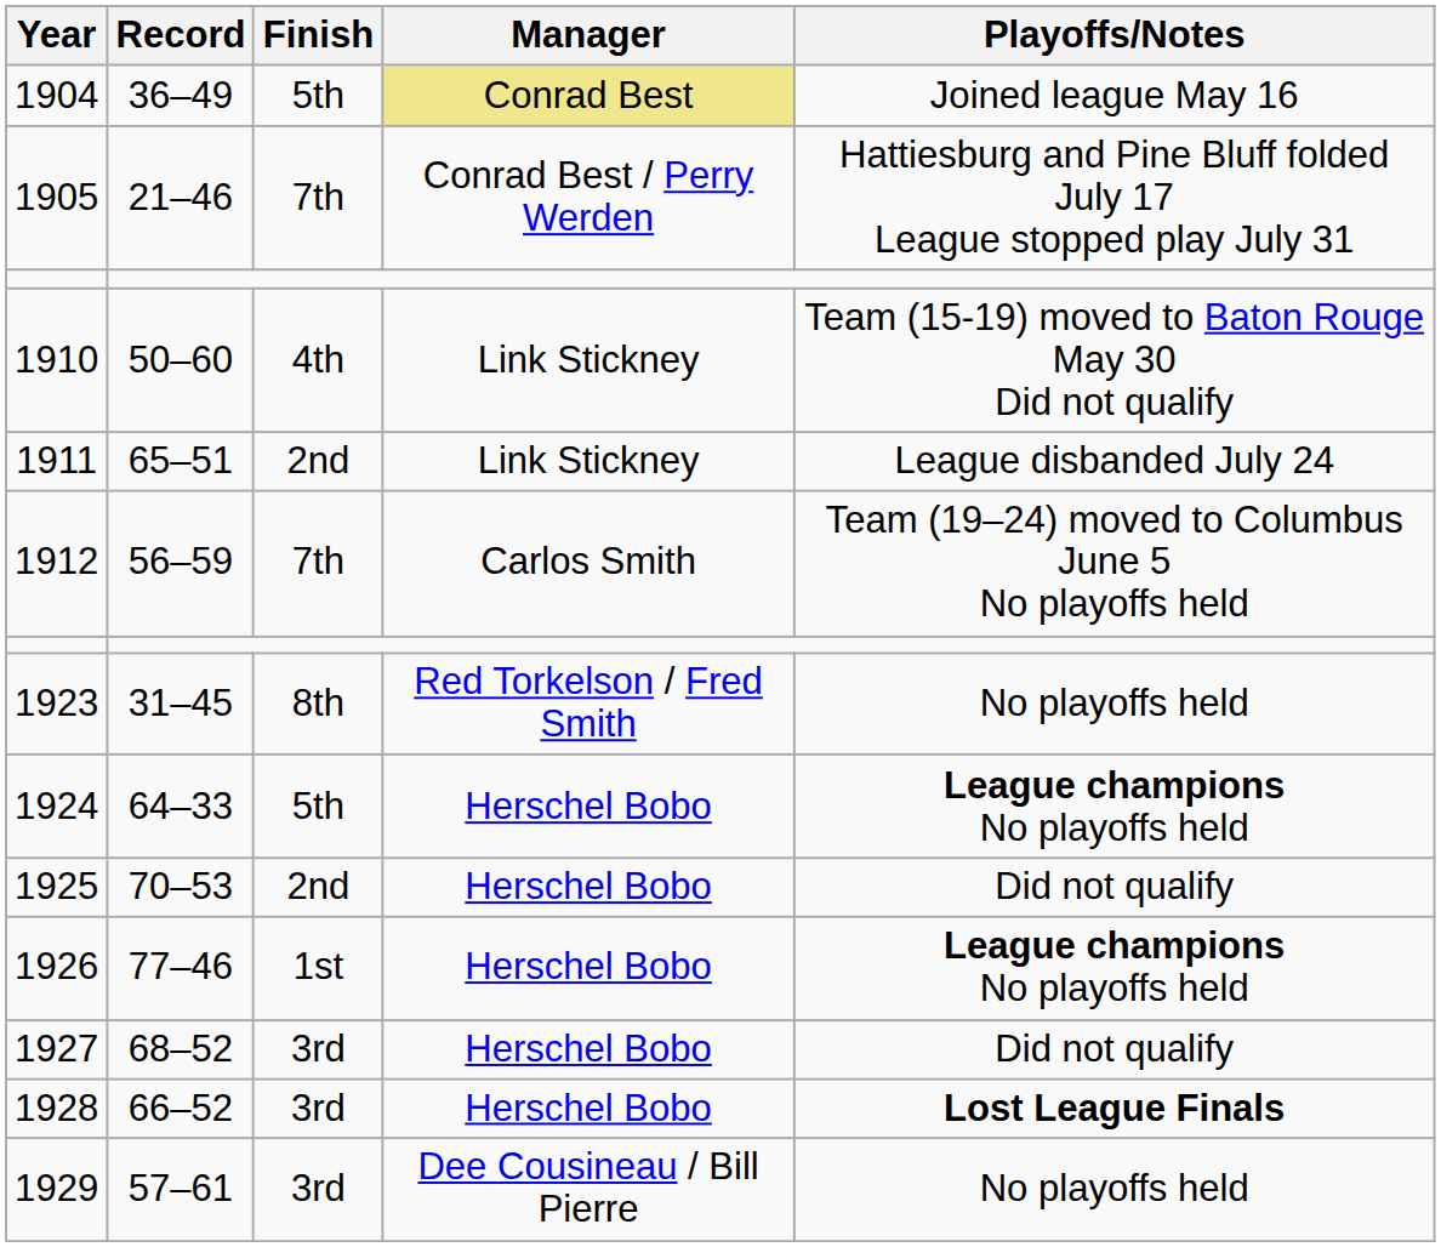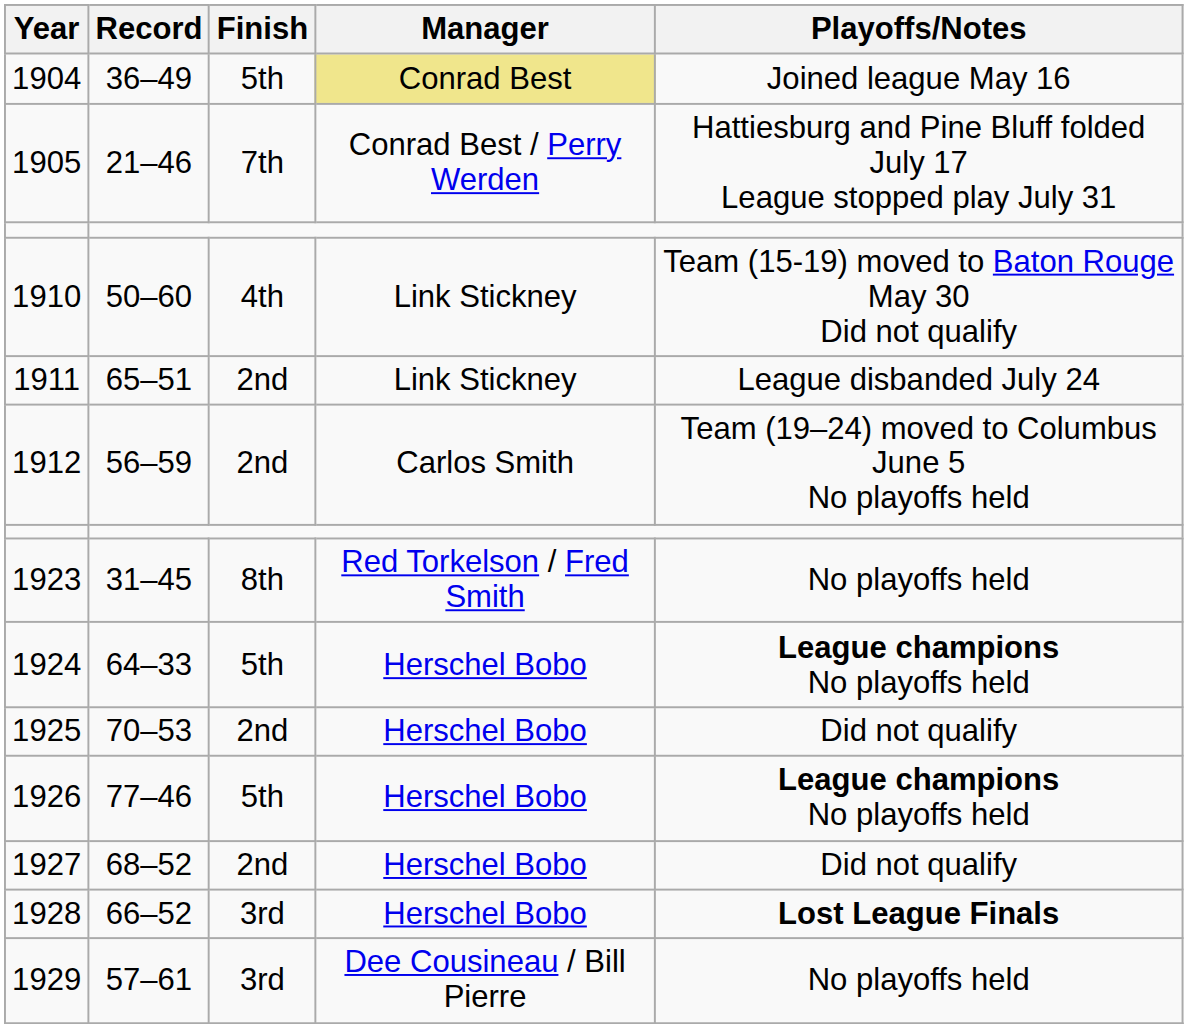 <table class="wikitable">
 <tr style="background: #F2F2F2;">
 <th>Year</th>
 <th>Record</th>
 <th>Finish</th>
 <th>Manager</th>
 <th>Playoffs/Notes</th>
 </tr>
 <tr align=center>
 <td>1904</td>
 <td>36–49</td>
 <td>5th</td>
 <td style="background: khaki;">Conrad Best</td>
 <td>Joined league May 16</td>
 </tr>
 <tr align=center>
 <td>1905</td>
 <td>21–46</td>
 <td>7th</td>
 <td>Conrad Best / <a href='#'>Perry Werden</a></td>
 <td>Hattiesburg and Pine Bluff folded July 17<br>League stopped play July 31</td>
 </tr>
 <tr align=center>
 <td></td>
 </tr>
 <tr align=center>
 <td>1910</td>
 <td>50–60</td>
 <td>4th</td>
 <td>Link Stickney</td>
 <td>Team (15-19) moved to <a href='#'>Baton Rouge</a> May 30<br>Did not qualify</td>
 </tr>
 <tr align=center>
 <td>1911</td>
 <td>65–51</td>
 <td>2nd</td>
 <td>Link Stickney</td>
 <td>League disbanded July 24</td>
 </tr>
 <tr align=center>
 <td>1912</td>
 <td>56–59</td>
-<td>7th</td>
+<td>2nd</td>
 <td>Carlos Smith</td>
 <td>Team (19–24) moved to Columbus June 5<br>No playoffs held</td>
 </tr>
 <tr align=center>
 <td></td>
 </tr>
 <tr align=center>
 <td>1923</td>
 <td>31–45</td>
 <td>8th</td>
 <td><a href='#'>Red Torkelson</a> / <a href='#'>Fred Smith</a></td>
 <td>No playoffs held</td>
 </tr>
 <tr align=center>
 <td>1924</td>
 <td>64–33</td>
 <td>5th</td>
 <td><a href='#'>Herschel Bobo</a></td>
 <td><strong>League champions</strong><br>No playoffs held</td>
 </tr>
 <tr align=center>
 <td>1925</td>
 <td>70–53</td>
 <td>2nd</td>
 <td><a href='#'>Herschel Bobo</a></td>
 <td>Did not qualify</td>
 </tr>
 <tr align=center>
 <td>1926</td>
 <td>77–46</td>
-<td>1st</td>
+<td>5th</td>
 <td><a href='#'>Herschel Bobo</a></td>
 <td><strong>League champions</strong><br>No playoffs held</td>
 </tr>
 <tr align=center>
 <td>1927</td>
 <td>68–52</td>
-<td>3rd</td>
+<td>2nd</td>
 <td><a href='#'>Herschel Bobo</a></td>
 <td>Did not qualify</td>
 </tr>
 <tr align=center>
 <td>1928</td>
 <td>66–52</td>
 <td>3rd</td>
 <td><a href='#'>Herschel Bobo</a></td>
 <td><strong>Lost League Finals</strong></td>
 </tr>
 <tr align=center>
 <td>1929</td>
 <td>57–61</td>
 <td>3rd</td>
 <td><a href='#'>Dee Cousineau</a> / Bill Pierre</td>
 <td>No playoffs held</td>
 </tr>
 <tr align=center>
 </tr>
 </table>
